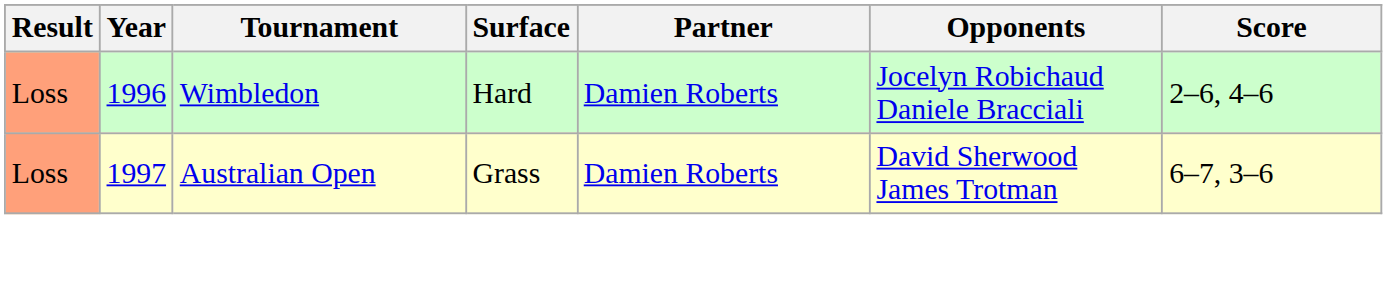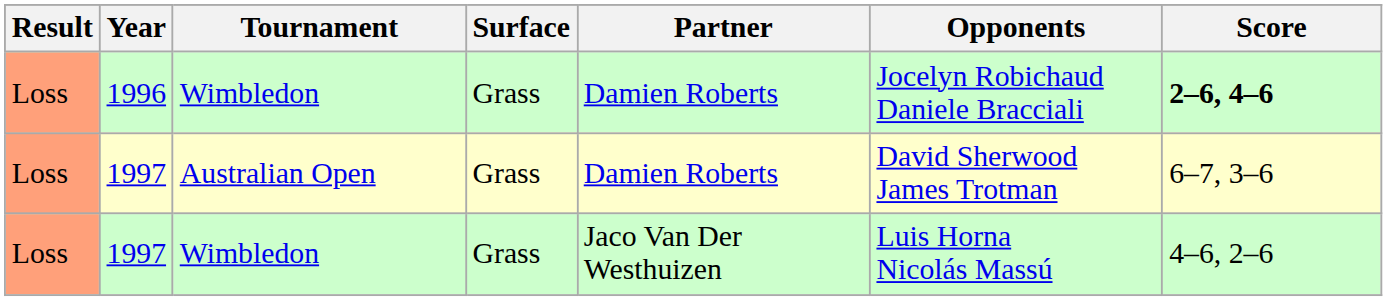 <table class="sortable wikitable">
 <tr>
 <th style="width:40px;">Result</th>
 <th style="width:30px;">Year</th>
 <th style="width:150px;">Tournament</th>
 <th style="width:50px;">Surface</th>
 <th style="width:150px;">Partner</th>
 <th style="width:150px;">Opponents</th>
 <th style="width:110px;" class="unsortable">Score</th>
 </tr>
 <tr style="background:#ccffcc;">
 <td style="background:#ffa07a;">Loss</td>
 <td><a href='#'>1996</a></td>
 <td><a href='#'>Wimbledon</a></td>
-<td>Hard</td>
+<td>Grass</td>
 <td> <a href='#'>Damien Roberts</a></td>
 <td> <a href='#'>Jocelyn Robichaud</a> <br>  <a href='#'>Daniele Bracciali</a></td>
-<td>2–6, 4–6</td>
+<td><strong>2–6, 4–6</strong></td>
 </tr>
 <tr style="background:#ffffcc;">
 <td style="background:#ffa07a;">Loss</td>
 <td><a href='#'>1997</a></td>
 <td><a href='#'>Australian Open</a></td>
 <td>Grass</td>
 <td> <a href='#'>Damien Roberts</a></td>
 <td> <a href='#'>David Sherwood</a> <br>  <a href='#'>James Trotman</a></td>
 <td>6–7, 3–6</td>
 </tr>
+<tr style="background:#ccffcc;">
+<td style="background:#ffa07a;">Loss</td>
+<td><a href='#'>1997</a></td>
+<td><a href='#'>Wimbledon</a></td>
+<td>Grass</td>
+<td> Jaco Van Der Westhuizen</td>
+<td> <a href='#'>Luis Horna</a> <br>  <a href='#'>Nicolás Massú</a></td>
+<td>4–6, 2–6</td>
+</tr>
 </table>
